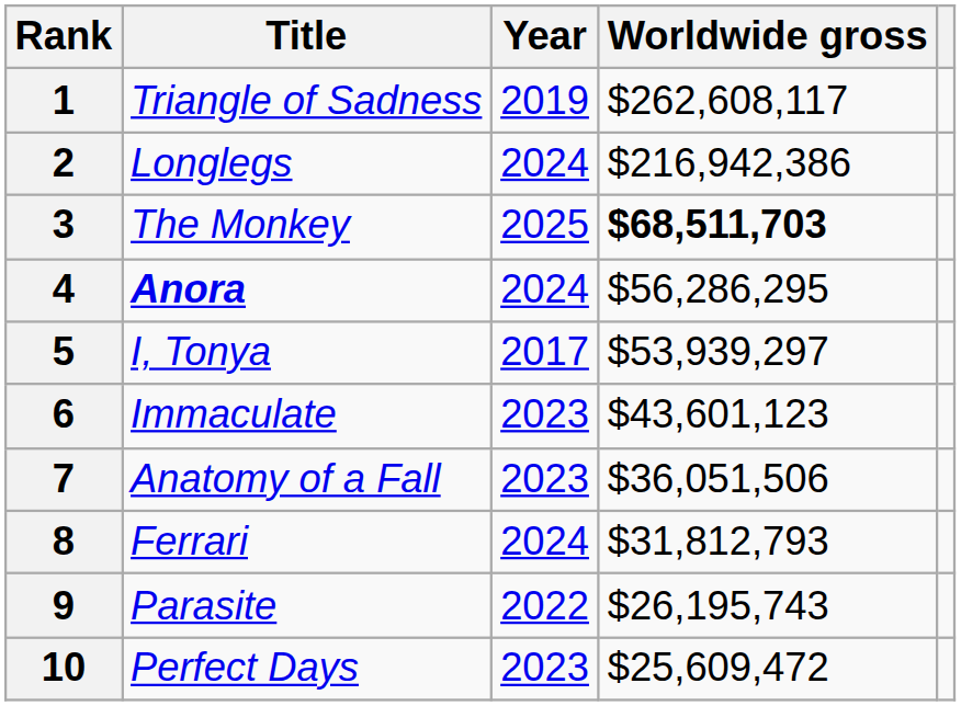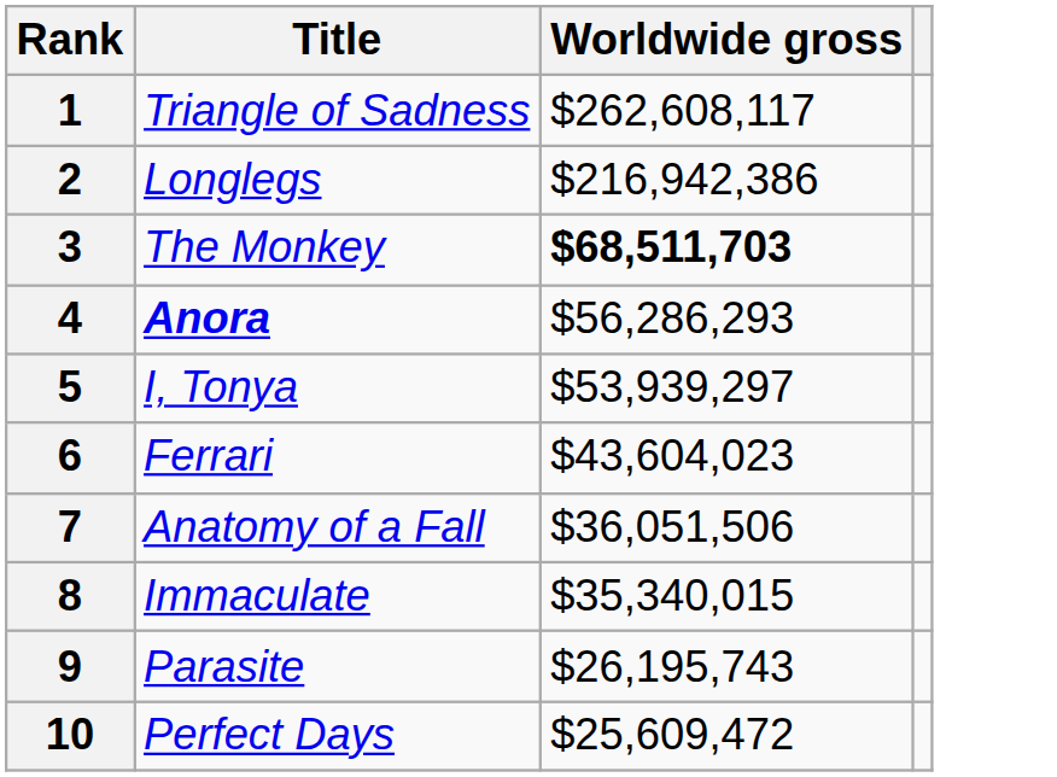 <table class="wikitable sortable plainrowheaders">
 <tr>
 <th scope="col">Rank</th>
 <th scope="col">Title</th>
-<th scope="col">Year</th>
 <th scope="col">Worldwide gross</th>
 <th scope="col"></th>
 </tr>
 <tr>
 <th scope="row">1</th>
 <td><em><a href='#'>Triangle of Sadness</a></em></td>
-<td><a href='#'>2019</a></td>
 <td>$262,608,117</td>
 <td align="center"></td>
 </tr>
 <tr>
 <th scope="row">2</th>
 <td><em><a href='#'>Longlegs</a></em></td>
-<td><a href='#'>2024</a></td>
 <td>$216,942,386</td>
 <td align="center"></td>
 </tr>
 <tr>
 <th scope="row">3</th>
 <td><em><a href='#'>The Monkey</a></em></td>
-<td><a href='#'>2025</a></td>
 <td><strong>$68,511,703</strong></td>
 <td align="center"></td>
 </tr>
 <tr>
 <th scope="row">4</th>
 <td><strong><em><a href='#'>Anora</a></em></strong></td>
-<td><a href='#'>2024</a></td>
-<td>$56,286,295</td>
+<td>$56,286,293</td>
 <td align="center"></td>
 </tr>
 <tr>
 <th scope="row">5</th>
 <td><em><a href='#'>I, Tonya</a></em></td>
-<td><a href='#'>2017</a></td>
 <td>$53,939,297</td>
 <td align="center"></td>
 </tr>
 <tr>
 <th scope="row">6</th>
-<td><em><a href='#'>Immaculate</a></em></td>
-<td><a href='#'>2023</a></td>
-<td>$43,601,123</td>
+<td><em><a href='#'>Ferrari</a></em></td>
+<td>$43,604,023</td>
 <td align="center"></td>
 </tr>
 <tr>
 <th scope="row">7</th>
 <td><em><a href='#'>Anatomy of a Fall</a></em></td>
-<td><a href='#'>2023</a></td>
 <td>$36,051,506</td>
 <td align="center"></td>
 </tr>
 <tr>
 <th scope="row">8</th>
-<td><em><a href='#'>Ferrari</a></em></td>
-<td><a href='#'>2024</a></td>
-<td>$31,812,793</td>
+<td><em><a href='#'>Immaculate</a></em></td>
+<td>$35,340,015</td>
 <td align="center"></td>
 </tr>
 <tr>
 <th scope="row">9</th>
 <td><em><a href='#'>Parasite</a></em></td>
-<td><a href='#'>2022</a></td>
 <td>$26,195,743</td>
 <td align="center"></td>
 </tr>
 <tr>
 <th scope="row">10</th>
 <td><em><a href='#'>Perfect Days</a></em></td>
-<td><a href='#'>2023</a></td>
 <td>$25,609,472</td>
 <td align="center"></td>
 </tr>
 </table>
